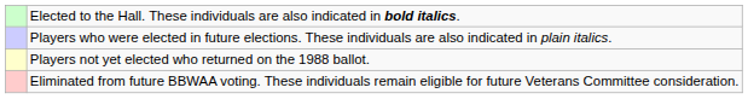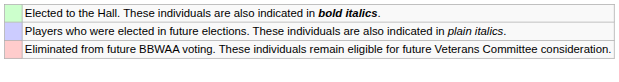 <table class="wikitable">
 <tr>
 <td bgcolor="#ccffcc">    </td>
 <td>Elected to the Hall. These individuals are also indicated in <strong><em>bold italics</em></strong>.</td>
 </tr>
 <tr>
 <td bgcolor="#ccccff">    </td>
 <td>Players who were elected in future elections. These individuals are also indicated in <em>plain italics</em>.</td>
 </tr>
 <tr>
-<td bgcolor="#ffffcc">    </td>
-<td>Players not yet elected who returned on the 1988 ballot.</td>
-</tr>
-<tr>
 <td bgcolor="#ffcccc">    </td>
 <td>Eliminated from future BBWAA voting. These individuals remain eligible for future Veterans Committee consideration.</td>
 </tr>
 </table>
